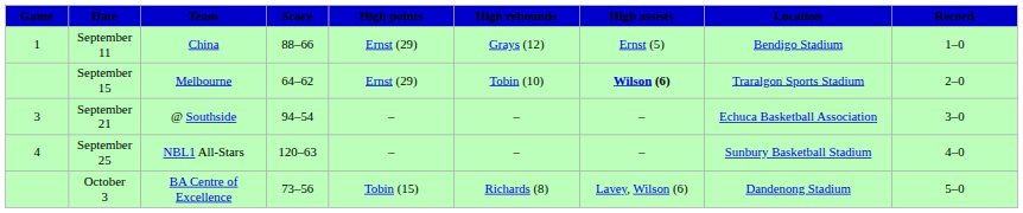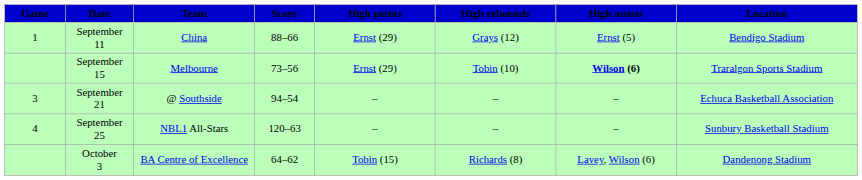 <table class="wikitable" style="font-size:90%; text-align: center; width: 90%; margin:1em auto;">
 <tr>
 <th style="background:#0000CD; width: 5%;"><span>Game</span></th>
 <th style="background:#0000CD; width: 5%;"><span>Date</span></th>
 <th style="background:#0000CD; width: 10%;"><span>Team</span></th>
 <th style="background:#0000CD; width: 5%;"><span>Score</span></th>
 <th style="background:#0000CD; width: 10%;"><span>High points</span></th>
 <th style="background:#0000CD; width: 10%;"><span>High rebounds</span></th>
 <th style="background:#0000CD; width: 10%;"><span>High assists</span></th>
 <th style="background:#0000CD; width: 15%;"><span>Location </span></th>
-<th style="background:#0000CD; width: 10%;"><span>Record</span></th>
 </tr>
 <tr style= "background:#bfb;">
 <td>1</td>
 <td>September <br> 11</td>
 <td><a href='#'>China</a></td>
 <td>88–66</td>
 <td><a href='#'>Ernst</a> (29)</td>
 <td><a href='#'>Grays</a> (12)</td>
 <td><a href='#'>Ernst</a> (5)</td>
 <td><a href='#'>Bendigo Stadium</a></td>
-<td>1–0</td>
 </tr>
 <tr style= "background:#bfb;">
 <td></td>
 <td>September <br> 15</td>
 <td><a href='#'>Melbourne</a></td>
-<td>64–62</td>
+<td>73–56</td>
 <td><a href='#'>Ernst</a> (29)</td>
 <td><a href='#'>Tobin</a> (10)</td>
 <td><strong><a href='#'>Wilson</a> (6)</strong></td>
 <td><a href='#'>Traralgon Sports Stadium</a></td>
-<td>2–0</td>
 </tr>
 <tr style= "background:#bfb;">
 <td>3</td>
 <td>September <br> 21</td>
 <td>@ <a href='#'>Southside</a></td>
 <td>94–54</td>
 <td>–</td>
 <td>–</td>
 <td>–</td>
 <td><a href='#'>Echuca Basketball Association</a></td>
-<td>3–0</td>
 </tr>
 <tr style= "background:#bfb;">
 <td>4</td>
 <td>September <br> 25</td>
 <td><a href='#'>NBL1</a> All-Stars</td>
 <td>120–63</td>
 <td>–</td>
 <td>–</td>
 <td>–</td>
 <td><a href='#'>Sunbury Basketball Stadium</a></td>
-<td>4–0</td>
 </tr>
 <tr style= "background:#bfb;">
 <td></td>
 <td>October <br> 3</td>
 <td><a href='#'>BA Centre of Excellence</a></td>
-<td>73–56</td>
+<td>64–62</td>
 <td><a href='#'>Tobin</a> (15)</td>
 <td><a href='#'>Richards</a> (8)</td>
 <td><a href='#'>Lavey</a>, <a href='#'>Wilson</a> (6)</td>
 <td><a href='#'>Dandenong Stadium</a></td>
-<td>5–0</td>
 </tr>
 </table>
